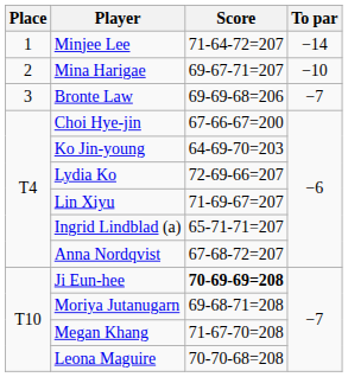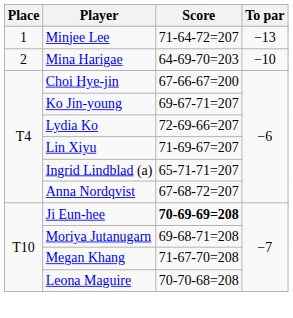 <table class="wikitable">
 <tr>
 <th>Place</th>
 <th>Player</th>
 <th>Score</th>
 <th>To par</th>
 </tr>
 <tr>
 <td align=center>1</td>
 <td> <a href='#'>Minjee Lee</a></td>
 <td>71-64-72=207</td>
-<td align=center>−14</td>
+<td align=center>−13</td>
 </tr>
 <tr>
 <td align=center>2</td>
 <td> <a href='#'>Mina Harigae</a></td>
-<td>69-67-71=207</td>
+<td>64-69-70=203</td>
 <td align=center>−10</td>
-</tr>
-<tr>
-<td align=center>3</td>
-<td> <a href='#'>Bronte Law</a></td>
-<td>69-69-68=206</td>
-<td align=center>−7</td>
 </tr>
 <tr>
 <td rowspan=6 align=center>T4</td>
 <td> <a href='#'>Choi Hye-jin</a></td>
 <td>67-66-67=200</td>
 <td rowspan=6 align=center>−6</td>
 </tr>
 <tr>
 <td> <a href='#'>Ko Jin-young</a></td>
-<td>64-69-70=203</td>
+<td>69-67-71=207</td>
 </tr>
 <tr>
 <td> <a href='#'>Lydia Ko</a></td>
 <td>72-69-66=207</td>
 </tr>
 <tr>
 <td> <a href='#'>Lin Xiyu</a></td>
 <td>71-69-67=207</td>
 </tr>
 <tr>
 <td> <a href='#'>Ingrid Lindblad</a> (a)</td>
 <td>65-71-71=207</td>
 </tr>
 <tr>
 <td> <a href='#'>Anna Nordqvist</a></td>
 <td>67-68-72=207</td>
 </tr>
 <tr>
 <td rowspan=4 align=center>T10</td>
 <td> <a href='#'>Ji Eun-hee</a></td>
 <td><strong>70-69-69=208</strong></td>
 <td rowspan=4 align=center>−7</td>
 </tr>
 <tr>
 <td> <a href='#'>Moriya Jutanugarn</a></td>
 <td>69-68-71=208</td>
 </tr>
 <tr>
 <td> <a href='#'>Megan Khang</a></td>
 <td>71-67-70=208</td>
 </tr>
 <tr>
 <td> <a href='#'>Leona Maguire</a></td>
 <td>70-70-68=208</td>
 </tr>
 </table>
